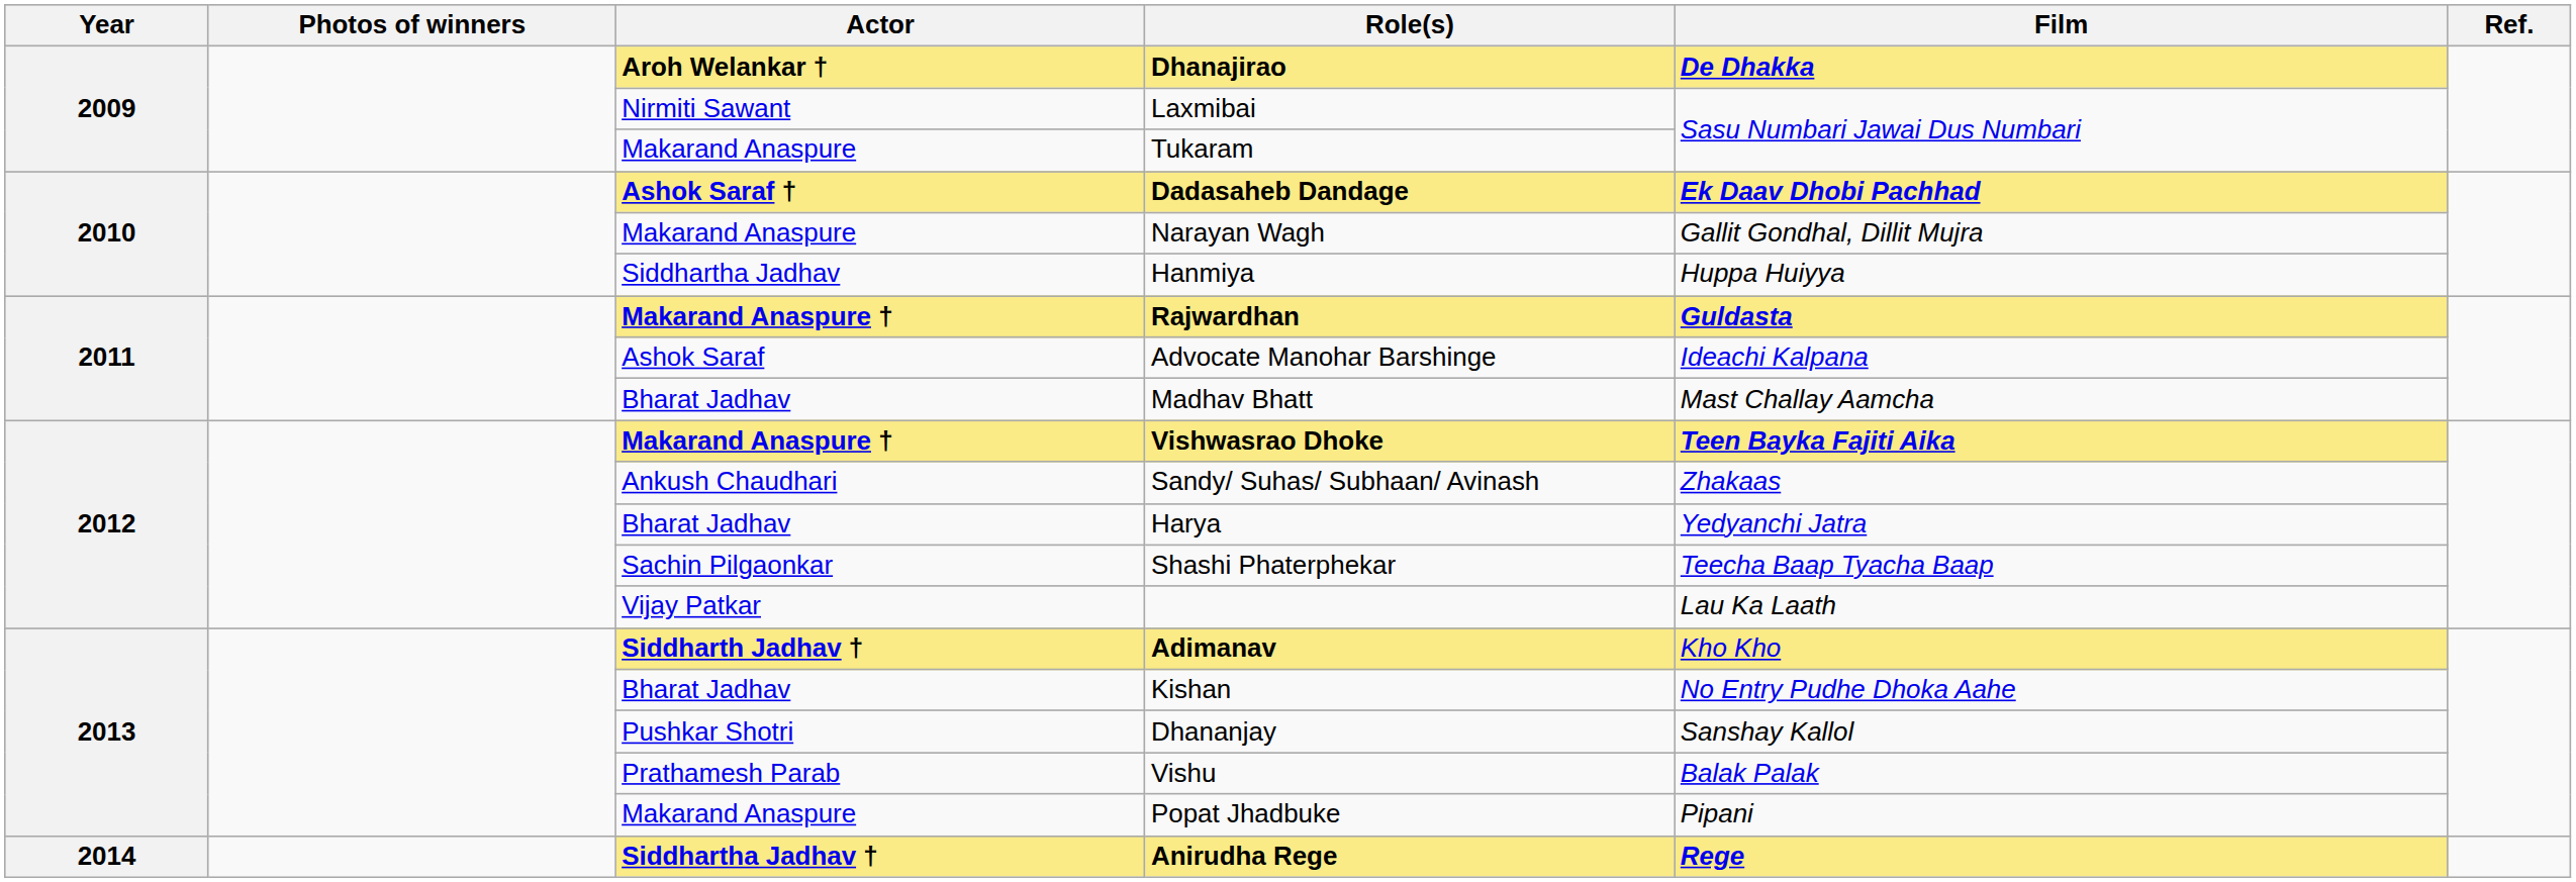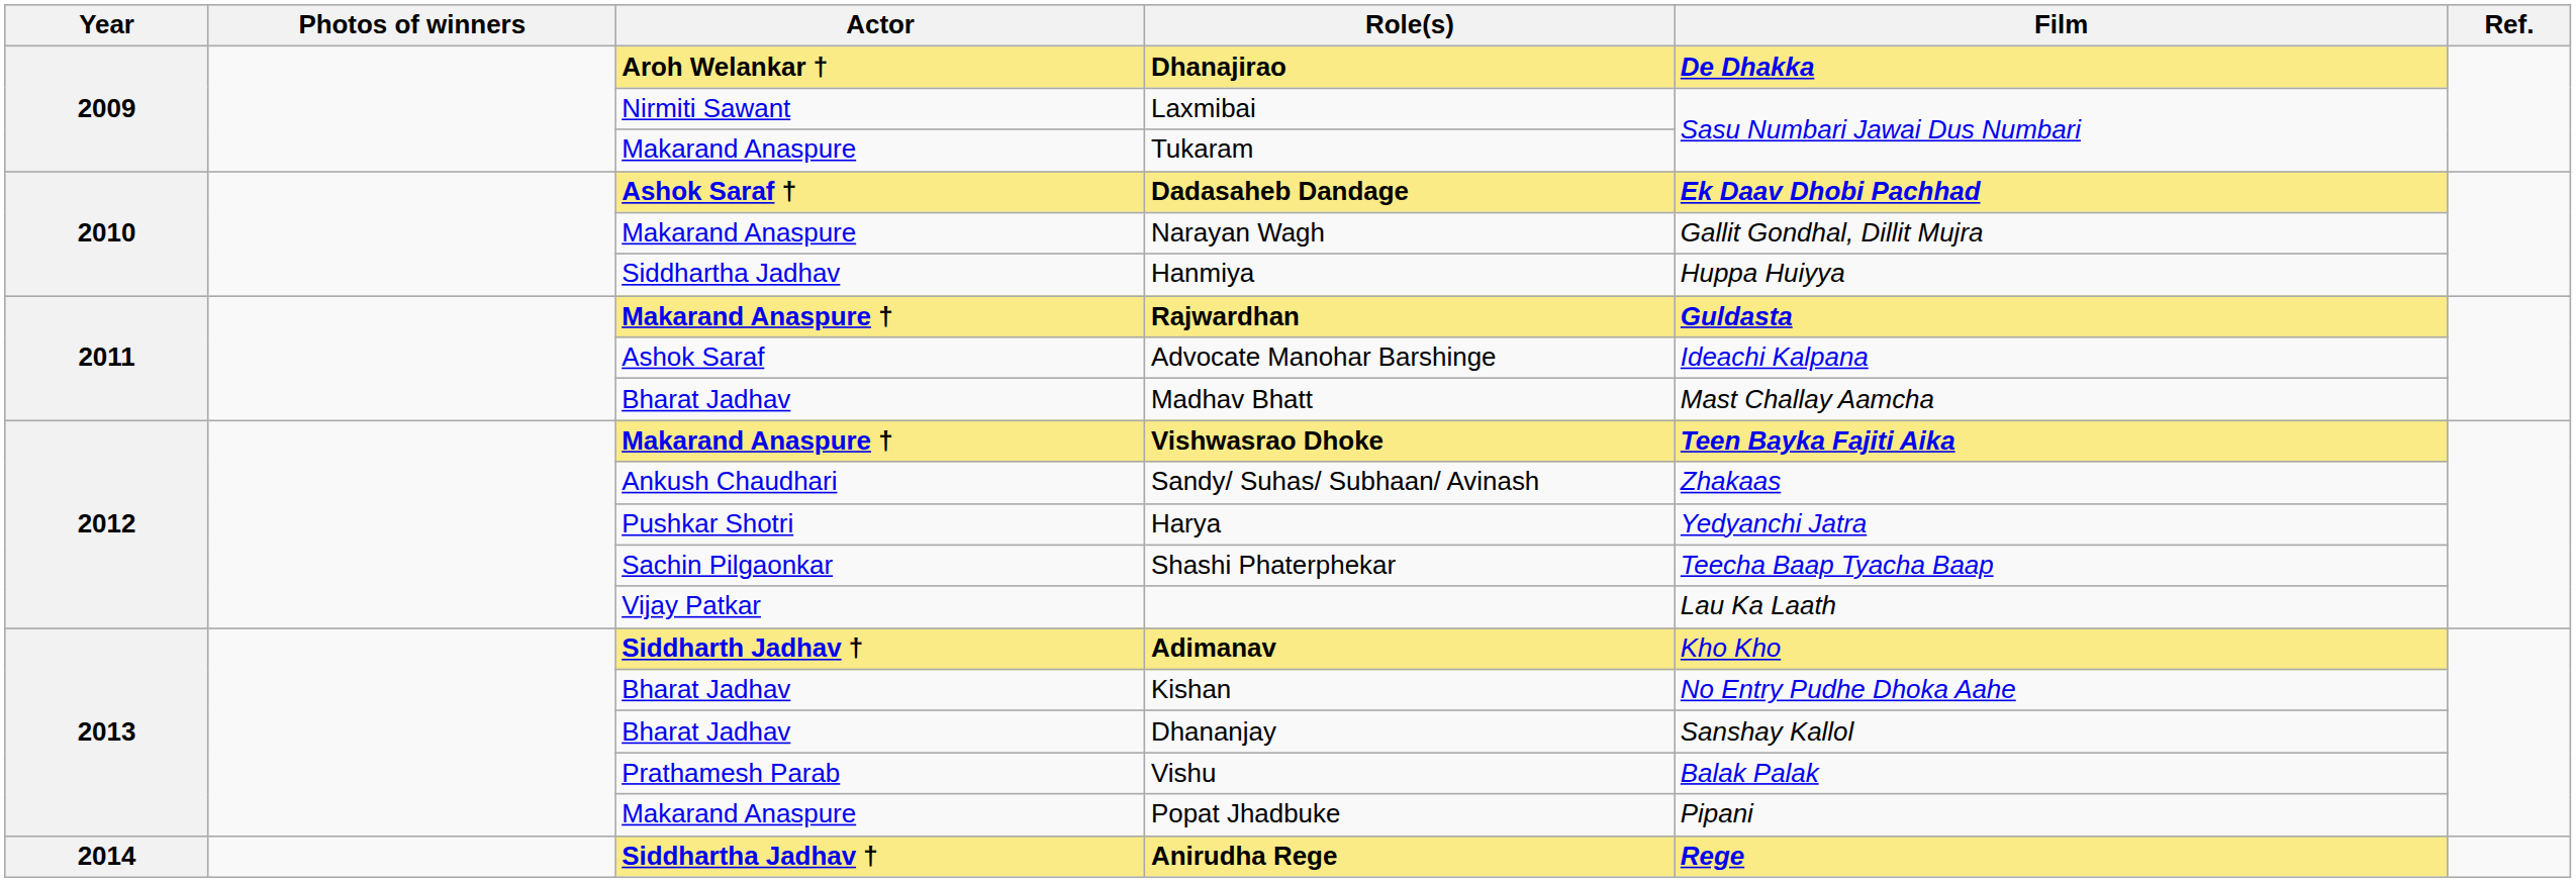 <table class="wikitable sortable" style="text-align:left;">
 <tr>
 <th scope="col" style="width:5%; text-align:center;">Year</th>
 <th scope="col" style="width:10%;text-align:center;">Photos of winners</th>
 <th scope="col" style="width:13%;text-align:center;">Actor</th>
 <th scope="col" style="width:13%;text-align:center;">Role(s)</th>
 <th scope="col" style="width:19%;text-align:center;">Film</th>
 <th scope="col" style="width:3%;text-align:center;">Ref.</th>
 </tr>
 <tr>
 <th scope="row" rowspan=3 style="text-align:center">2009</th>
 <td rowspan=3 style="text-align:center"></td>
 <td style="background:#FAEB86;"><strong>Aroh Welankar †</strong></td>
 <td style="background:#FAEB86;"><strong>Dhanajirao</strong></td>
 <td style="background:#FAEB86;"><strong><em><a href='#'>De Dhakka</a></em></strong></td>
 <td rowspan="3"></td>
 </tr>
 <tr>
 <td><a href='#'>Nirmiti Sawant</a></td>
 <td>Laxmibai</td>
 <td rowspan="2"><em><a href='#'>Sasu Numbari Jawai Dus Numbari</a></em></td>
 </tr>
 <tr>
 <td><a href='#'>Makarand Anaspure</a></td>
 <td>Tukaram</td>
 </tr>
 <tr>
 <th rowspan="3" scope="row" style="text-align:center">2010</th>
 <td rowspan="3" style="text-align:center"></td>
 <td style="background:#FAEB86;"><strong><a href='#'>Ashok Saraf</a> †</strong></td>
 <td style="background:#FAEB86;"><strong>Dadasaheb Dandage</strong></td>
 <td style="background:#FAEB86;"><strong><em><a href='#'>Ek Daav Dhobi Pachhad</a></em></strong></td>
 <td rowspan="3"></td>
 </tr>
 <tr>
 <td><a href='#'>Makarand Anaspure</a></td>
 <td>Narayan Wagh</td>
 <td><em>Gallit Gondhal, Dillit Mujra</em></td>
 </tr>
 <tr>
 <td><a href='#'>Siddhartha Jadhav</a></td>
 <td>Hanmiya</td>
 <td><em>Huppa Huiyya</em></td>
 </tr>
 <tr>
 <th rowspan="3" scope="row" style="text-align:center">2011</th>
 <td rowspan="3" style="text-align:center"></td>
 <td style="background:#FAEB86;"><strong><a href='#'>Makarand Anaspure</a> †</strong></td>
 <td style="background:#FAEB86;"><strong>Rajwardhan</strong></td>
 <td style="background:#FAEB86;"><strong><em><a href='#'>Guldasta</a></em></strong></td>
 <td rowspan="3"></td>
 </tr>
 <tr>
 <td><a href='#'>Ashok Saraf</a></td>
 <td>Advocate Manohar Barshinge</td>
 <td><em><a href='#'>Ideachi Kalpana</a></em></td>
 </tr>
 <tr>
 <td><a href='#'>Bharat Jadhav</a></td>
 <td>Madhav Bhatt</td>
 <td><em>Mast Challay Aamcha</em></td>
 </tr>
 <tr>
 <th rowspan="5" scope="row" style="text-align:center">2012</th>
 <td rowspan="5" style="text-align:center"></td>
 <td style="background:#FAEB86;"><strong><a href='#'>Makarand Anaspure</a></strong> <strong>†</strong></td>
 <td style="background:#FAEB86;"><strong>Vishwasrao Dhoke</strong></td>
 <td style="background:#FAEB86;"><strong><em><a href='#'>Teen Bayka Fajiti Aika</a></em></strong></td>
 <td rowspan="5"></td>
 </tr>
 <tr>
 <td><a href='#'>Ankush Chaudhari</a></td>
 <td>Sandy/ Suhas/ Subhaan/ Avinash</td>
 <td><em><a href='#'>Zhakaas</a></em></td>
 </tr>
 <tr>
-<td><a href='#'>Bharat Jadhav</a></td>
+<td><a href='#'>Pushkar Shotri</a></td>
 <td>Harya</td>
 <td><em><a href='#'>Yedyanchi Jatra</a></em></td>
 </tr>
 <tr>
 <td><a href='#'>Sachin Pilgaonkar</a></td>
 <td>Shashi Phaterphekar</td>
 <td><em><a href='#'>Teecha Baap Tyacha Baap</a></em></td>
 </tr>
 <tr>
 <td><a href='#'>Vijay Patkar</a></td>
 <td></td>
 <td><em>Lau Ka Laath</em></td>
 </tr>
 <tr>
 <th rowspan="5" scope="row" style="text-align:center">2013</th>
 <td rowspan="5" style="text-align:center"></td>
 <td style="background:#FAEB86;"><strong><a href='#'>Siddharth Jadhav</a> †</strong></td>
 <td style="background:#FAEB86;"><strong>Adimanav</strong></td>
 <td style="background:#FAEB86;"><a href='#'><em>Kho Kho</em></a></td>
 <td rowspan="5"></td>
 </tr>
 <tr>
 <td><a href='#'>Bharat Jadhav</a></td>
 <td>Kishan</td>
 <td><a href='#'><em>No Entry Pudhe Dhoka Aahe</em></a></td>
 </tr>
 <tr>
-<td><a href='#'>Pushkar Shotri</a></td>
+<td><a href='#'>Bharat Jadhav</a></td>
 <td>Dhananjay</td>
 <td><em>Sanshay Kallol</em></td>
 </tr>
 <tr>
 <td><a href='#'>Prathamesh Parab</a></td>
 <td>Vishu</td>
 <td><em><a href='#'>Balak Palak</a></em></td>
 </tr>
 <tr>
 <td><a href='#'>Makarand Anaspure</a></td>
 <td>Popat Jhadbuke</td>
 <td><em>Pipani</em></td>
 </tr>
 <tr>
 <th scope="row" style="text-align:center">2014</th>
 <td style="text-align:center"></td>
 <td style="background:#FAEB86;"><strong><a href='#'>Siddhartha Jadhav</a> †</strong></td>
 <td style="background:#FAEB86;"><strong>Anirudha Rege</strong></td>
 <td style="background:#FAEB86;"><strong><em><a href='#'>Rege</a></em></strong></td>
 <td></td>
 </tr>
 </table>
